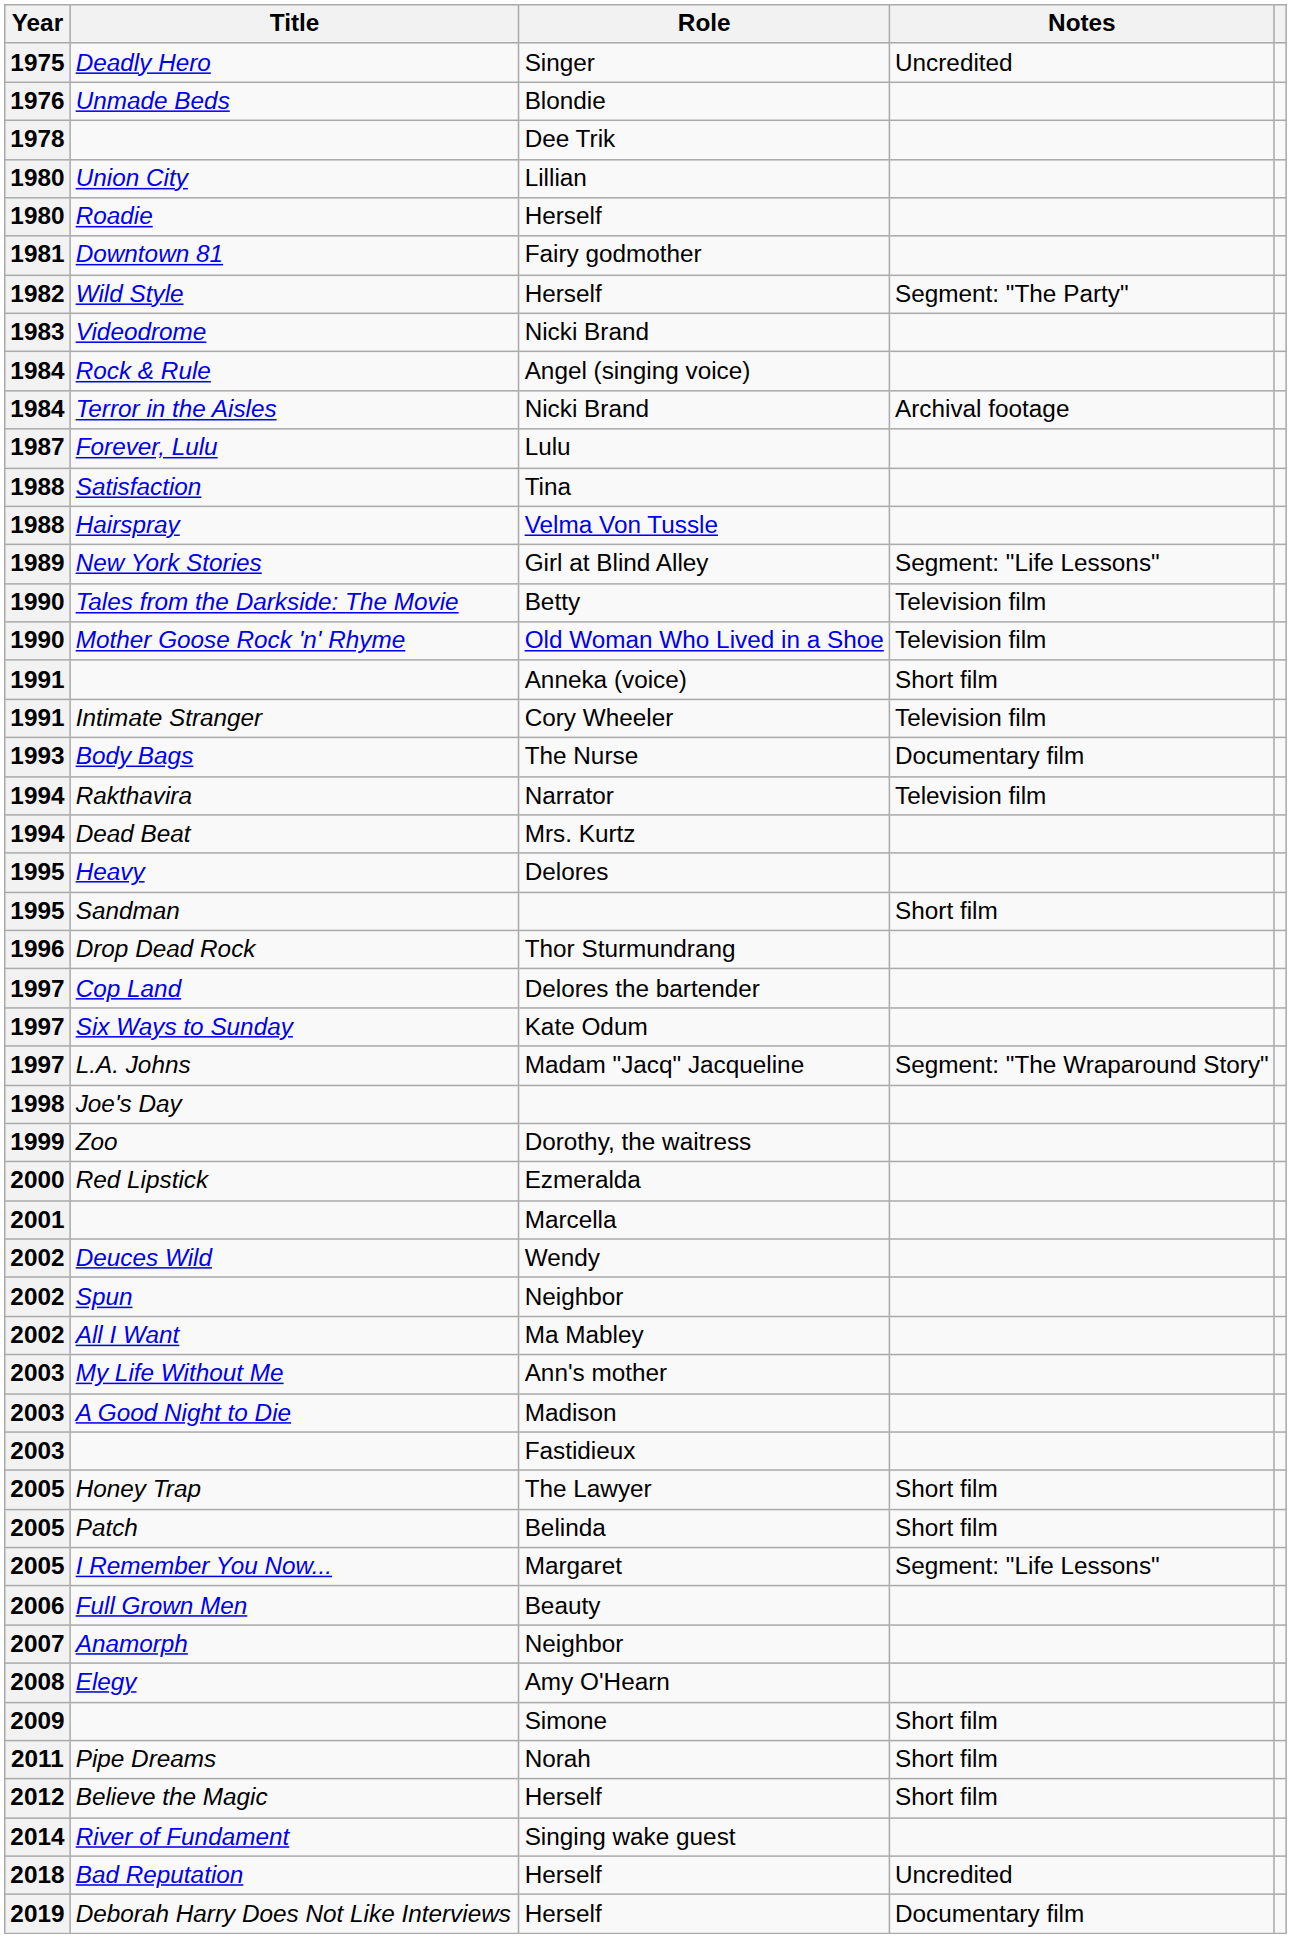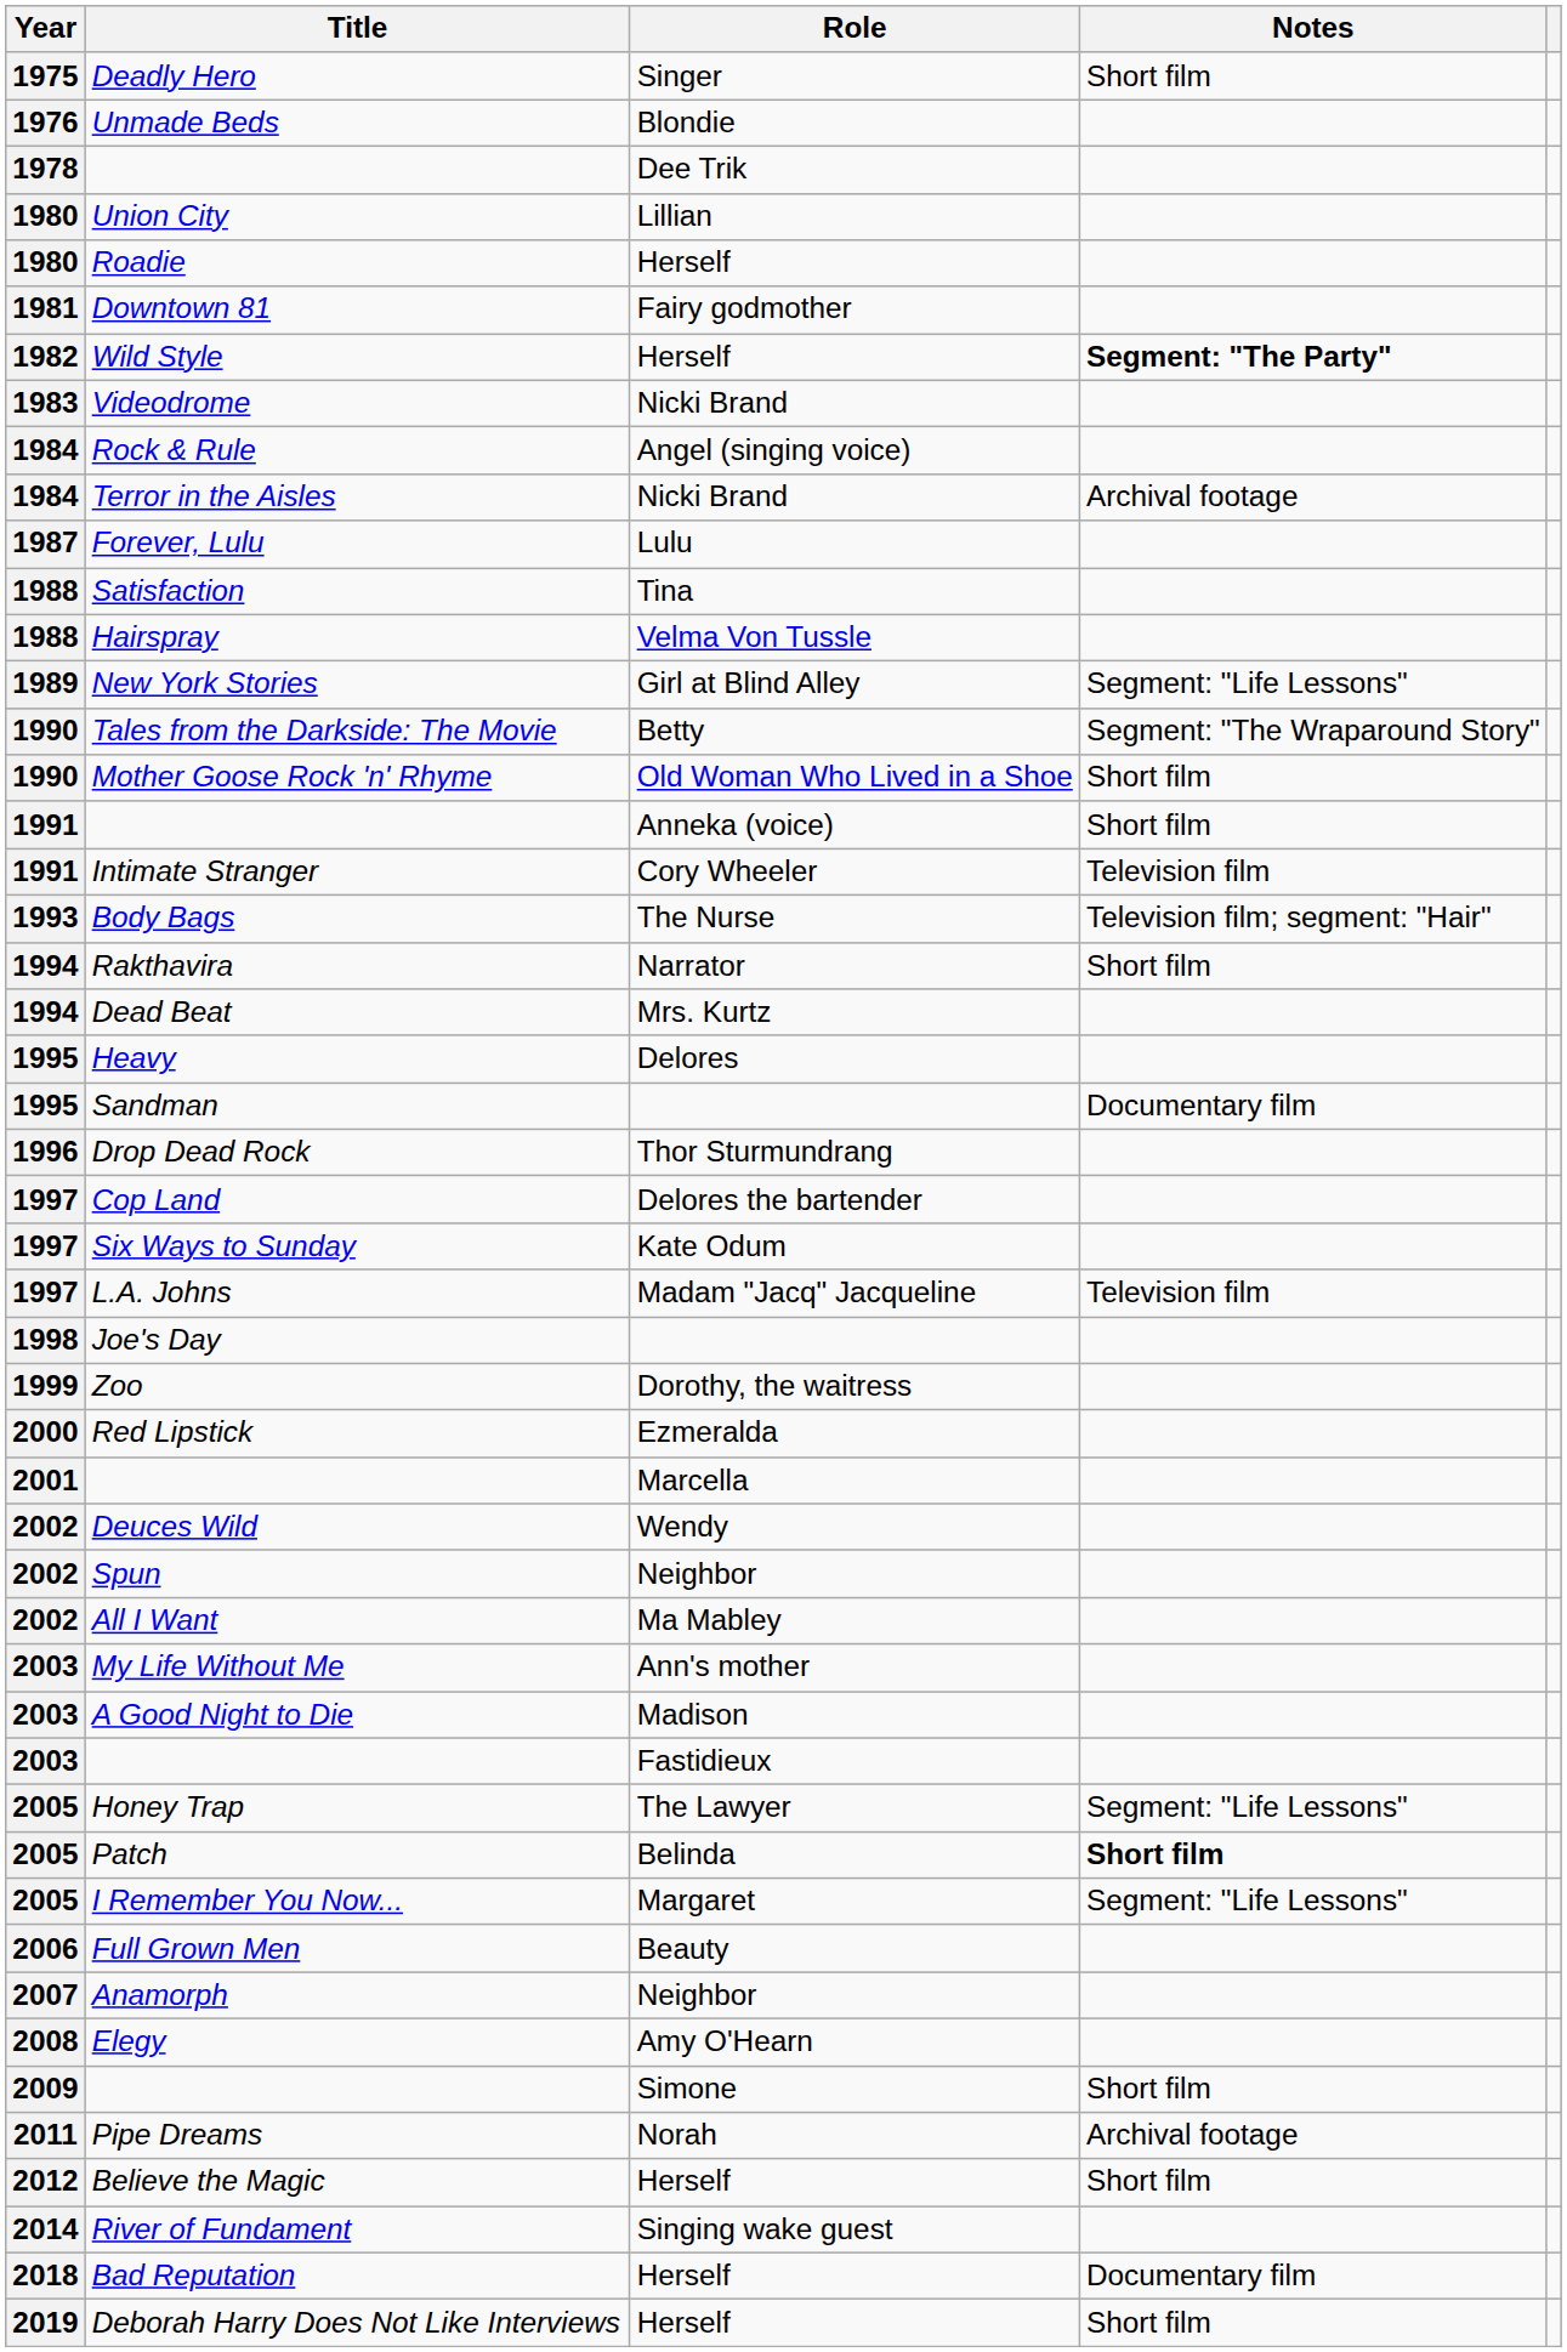 <table class="wikitable sortable plainrowheaders">
 <tr>
 <th>Year</th>
 <th style="width:18em;">Title</th>
 <th>Role</th>
 <th class="unsortable">Notes</th>
 <th class="unsortable"></th>
 </tr>
 <tr>
 <th scope="row">1975</th>
 <td><em><a href='#'>Deadly Hero</a></em></td>
 <td>Singer</td>
-<td>Uncredited</td>
+<td>Short film</td>
 <td style="text-align:center;"></td>
 </tr>
 <tr>
 <th scope="row">1976</th>
 <td><em><a href='#'>Unmade Beds</a></em></td>
 <td>Blondie</td>
 <td></td>
 <td style="text-align:center;"></td>
 </tr>
 <tr>
 <th scope="row">1978</th>
 <td><em></em></td>
 <td>Dee Trik</td>
 <td></td>
 <td style="text-align:center;"></td>
 </tr>
 <tr>
 <th scope="row">1980</th>
 <td><em><a href='#'>Union City</a></em></td>
 <td>Lillian</td>
 <td></td>
 <td style="text-align:center;"></td>
 </tr>
 <tr>
 <th scope="row">1980</th>
 <td><em><a href='#'>Roadie</a></em></td>
 <td>Herself</td>
 <td></td>
 <td style="text-align:center;"></td>
 </tr>
 <tr>
 <th scope="row">1981</th>
 <td><em><a href='#'>Downtown 81</a></em></td>
 <td>Fairy godmother</td>
 <td></td>
 <td style="text-align:center;"></td>
 </tr>
 <tr>
 <th scope="row">1982</th>
 <td><em><a href='#'>Wild Style</a></em></td>
 <td>Herself</td>
-<td>Segment: "The Party"</td>
+<td><strong>Segment: "The Party"</strong></td>
 <td style="text-align:center;"></td>
 </tr>
 <tr>
 <th scope="row">1983</th>
 <td><em><a href='#'>Videodrome</a></em></td>
 <td>Nicki Brand</td>
 <td></td>
 <td style="text-align:center;"></td>
 </tr>
 <tr>
 <th scope="row">1984</th>
 <td><em><a href='#'>Rock & Rule</a></em></td>
 <td>Angel (singing voice)</td>
 <td></td>
 <td style="text-align:center;"></td>
 </tr>
 <tr>
 <th scope="row">1984</th>
 <td><em><a href='#'>Terror in the Aisles</a></em></td>
 <td>Nicki Brand</td>
 <td>Archival footage</td>
 <td style="text-align:center;"></td>
 </tr>
 <tr>
 <th scope="row">1987</th>
 <td><em><a href='#'>Forever, Lulu</a></em></td>
 <td>Lulu</td>
 <td></td>
 <td style="text-align:center;"></td>
 </tr>
 <tr>
 <th scope="row">1988</th>
 <td><em><a href='#'>Satisfaction</a></em></td>
 <td>Tina</td>
 <td></td>
 <td style="text-align:center;"></td>
 </tr>
 <tr>
 <th scope="row">1988</th>
 <td><em><a href='#'>Hairspray</a></em></td>
 <td><a href='#'>Velma Von Tussle</a></td>
 <td></td>
 <td style="text-align:center;"></td>
 </tr>
 <tr>
 <th scope="row">1989</th>
 <td><em><a href='#'>New York Stories</a></em></td>
 <td>Girl at Blind Alley</td>
 <td>Segment: "Life Lessons"</td>
 <td style="text-align:center;"></td>
 </tr>
 <tr>
 <th scope="row">1990</th>
 <td><em><a href='#'>Tales from the Darkside: The Movie</a></em></td>
 <td>Betty</td>
-<td>Television film</td>
+<td>Segment: "The Wraparound Story"</td>
 <td style="text-align:center;"></td>
 </tr>
 <tr>
 <th scope="row">1990</th>
 <td><em><a href='#'>Mother Goose Rock 'n' Rhyme</a></em></td>
 <td><a href='#'>Old Woman Who Lived in a Shoe</a></td>
-<td>Television film</td>
+<td>Short film</td>
 <td style="text-align:center;"></td>
 </tr>
 <tr>
 <th scope="row">1991</th>
 <td><em></em></td>
 <td>Anneka (voice)</td>
 <td>Short film</td>
 <td style="text-align:center;"></td>
 </tr>
 <tr>
 <th scope="row">1991</th>
 <td><em>Intimate Stranger</em></td>
 <td>Cory Wheeler</td>
 <td>Television film</td>
 <td style="text-align:center;"></td>
 </tr>
 <tr>
 <th scope="row">1993</th>
 <td><em><a href='#'>Body Bags</a></em></td>
 <td>The Nurse</td>
-<td>Documentary film</td>
+<td>Television film; segment: "Hair"</td>
 <td style="text-align:center;"></td>
 </tr>
 <tr>
 <th scope="row">1994</th>
 <td><em>Rakthavira</em></td>
 <td>Narrator</td>
-<td>Television film</td>
+<td>Short film</td>
 <td style="text-align:center;"></td>
 </tr>
 <tr>
 <th scope="row">1994</th>
 <td><em>Dead Beat</em></td>
 <td>Mrs. Kurtz</td>
 <td></td>
 <td style="text-align:center;"></td>
 </tr>
 <tr>
 <th scope="row">1995</th>
 <td><em><a href='#'>Heavy</a></em></td>
 <td>Delores</td>
 <td></td>
 <td style="text-align:center;"></td>
 </tr>
 <tr>
 <th scope="row">1995</th>
 <td><em>Sandman</em></td>
 <td></td>
-<td>Short film</td>
+<td>Documentary film</td>
 <td style="text-align:center;"></td>
 </tr>
 <tr>
 <th scope="row">1996</th>
 <td><em>Drop Dead Rock</em></td>
 <td>Thor Sturmundrang</td>
 <td></td>
 <td style="text-align:center;"></td>
 </tr>
 <tr>
 <th scope="row">1997</th>
 <td><em><a href='#'>Cop Land</a></em></td>
 <td>Delores the bartender</td>
 <td></td>
 <td style="text-align:center;"></td>
 </tr>
 <tr>
 <th scope="row">1997</th>
 <td><em><a href='#'>Six Ways to Sunday</a></em></td>
 <td>Kate Odum</td>
 <td></td>
 <td style="text-align:center;"></td>
 </tr>
 <tr>
 <th scope="row">1997</th>
 <td><em>L.A. Johns</em></td>
 <td>Madam "Jacq" Jacqueline</td>
-<td>Segment: "The Wraparound Story"</td>
+<td>Television film</td>
 <td style="text-align:center;"></td>
 </tr>
 <tr>
 <th scope="row">1998</th>
 <td><em>Joe's Day</em></td>
 <td></td>
 <td></td>
 <td style="text-align:center;"></td>
 </tr>
 <tr>
 <th scope="row">1999</th>
 <td><em>Zoo</em></td>
 <td>Dorothy, the waitress</td>
 <td></td>
 <td style="text-align:center;"></td>
 </tr>
 <tr>
 <th scope="row">2000</th>
 <td><em>Red Lipstick</em></td>
 <td>Ezmeralda</td>
 <td></td>
 <td style="text-align:center;"></td>
 </tr>
 <tr>
 <th scope="row">2001</th>
 <td><em></em></td>
 <td>Marcella</td>
 <td></td>
 <td style="text-align:center;"></td>
 </tr>
 <tr>
 <th scope="row">2002</th>
 <td><em><a href='#'>Deuces Wild</a></em></td>
 <td>Wendy</td>
 <td></td>
 <td style="text-align:center;"></td>
 </tr>
 <tr>
 <th scope="row">2002</th>
 <td><em><a href='#'>Spun</a></em></td>
 <td>Neighbor</td>
 <td></td>
 <td style="text-align:center;"></td>
 </tr>
 <tr>
 <th scope="row">2002</th>
 <td><em><a href='#'>All I Want</a></em></td>
 <td>Ma Mabley</td>
 <td></td>
 <td style="text-align:center;"></td>
 </tr>
 <tr>
 <th scope="row">2003</th>
 <td><em><a href='#'>My Life Without Me</a></em></td>
 <td>Ann's mother</td>
 <td></td>
 <td style="text-align:center;"></td>
 </tr>
 <tr>
 <th scope="row">2003</th>
 <td><em><a href='#'>A Good Night to Die</a></em></td>
 <td>Madison</td>
 <td></td>
 <td style="text-align:center;"></td>
 </tr>
 <tr>
 <th scope="row">2003</th>
 <td><em></em></td>
 <td>Fastidieux</td>
 <td></td>
 <td style="text-align:center;"></td>
 </tr>
 <tr>
 <th scope="row">2005</th>
 <td><em>Honey Trap</em></td>
 <td>The Lawyer</td>
-<td>Short film</td>
+<td>Segment: "Life Lessons"</td>
 <td style="text-align:center;"></td>
 </tr>
 <tr>
 <th scope="row">2005</th>
 <td><em>Patch</em></td>
 <td>Belinda</td>
-<td>Short film</td>
+<td><strong>Short film</strong></td>
 <td style="text-align:center;"></td>
 </tr>
 <tr>
 <th scope="row">2005</th>
 <td><em><a href='#'>I Remember You Now...</a></em></td>
 <td>Margaret</td>
 <td>Segment: "Life Lessons"</td>
 <td style="text-align:center;"></td>
 </tr>
 <tr>
 <th scope="row">2006</th>
 <td><em><a href='#'>Full Grown Men</a></em></td>
 <td>Beauty</td>
 <td></td>
 <td style="text-align:center;"></td>
 </tr>
 <tr>
 <th scope="row">2007</th>
 <td><em><a href='#'>Anamorph</a></em></td>
 <td>Neighbor</td>
 <td></td>
 <td style="text-align:center;"></td>
 </tr>
 <tr>
 <th scope="row">2008</th>
 <td><em><a href='#'>Elegy</a></em></td>
 <td>Amy O'Hearn</td>
 <td></td>
 <td style="text-align:center;"></td>
 </tr>
 <tr>
 <th scope="row">2009</th>
 <td><em></em></td>
 <td>Simone</td>
 <td>Short film</td>
 <td style="text-align:center;"></td>
 </tr>
 <tr>
 <th scope="row">2011</th>
 <td><em>Pipe Dreams</em></td>
 <td>Norah</td>
-<td>Short film</td>
+<td>Archival footage</td>
 <td style="text-align:center;"></td>
 </tr>
 <tr>
 <th scope="row">2012</th>
 <td><em>Believe the Magic</em></td>
 <td>Herself</td>
 <td>Short film</td>
 <td style="text-align:center;"></td>
 </tr>
 <tr>
 <th scope="row">2014</th>
 <td><em><a href='#'>River of Fundament</a></em></td>
 <td>Singing wake guest</td>
 <td></td>
 <td style="text-align:center;"></td>
 </tr>
 <tr>
 <th scope="row">2018</th>
 <td><em><a href='#'>Bad Reputation</a></em></td>
 <td>Herself</td>
-<td>Uncredited</td>
+<td>Documentary film</td>
 <td style="text-align:center;"></td>
 </tr>
 <tr>
 <th scope="row">2019</th>
 <td><em>Deborah Harry Does Not Like Interviews</em></td>
 <td>Herself</td>
-<td>Documentary film</td>
+<td>Short film</td>
 <td style="text-align:center;"></td>
 </tr>
 <tr>
 </tr>
 </table>
